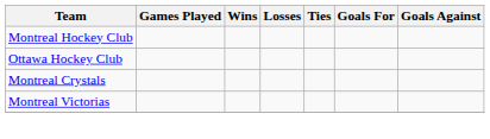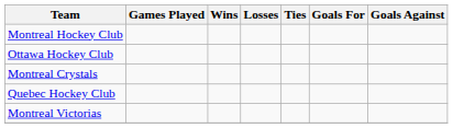 <table class="wikitable">
 <tr>
 <th>Team</th>
 <th>Games Played</th>
 <th>Wins</th>
 <th>Losses</th>
 <th>Ties</th>
 <th>Goals For</th>
 <th>Goals Against</th>
 </tr>
 <tr>
 <td><a href='#'>Montreal Hockey Club</a></td>
 <td></td>
 <td></td>
 <td></td>
 <td></td>
 <td></td>
 <td></td>
 </tr>
 <tr>
 <td><a href='#'>Ottawa Hockey Club</a></td>
 <td></td>
 <td></td>
 <td></td>
 <td></td>
 <td></td>
 <td></td>
 </tr>
 <tr>
 <td><a href='#'>Montreal Crystals</a></td>
 <td></td>
 <td></td>
 <td></td>
 <td></td>
 <td></td>
 <td></td>
 </tr>
 <tr>
+<td><a href='#'>Quebec Hockey Club</a></td>
+<td></td>
+<td></td>
+<td></td>
+<td></td>
+<td></td>
+<td></td>
+</tr>
+<tr>
 <td><a href='#'>Montreal Victorias</a></td>
 <td></td>
 <td></td>
 <td></td>
 <td></td>
 <td></td>
 <td></td>
 </tr>
 <tr>
 </tr>
 </table>
